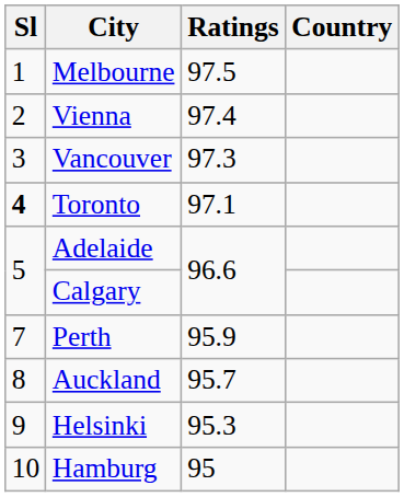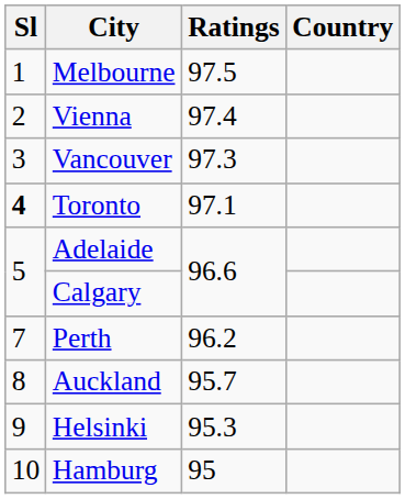 <table class="wikitable">
 <tr>
 <th>Sl</th>
 <th>City</th>
 <th>Ratings</th>
 <th>Country</th>
 </tr>
 <tr>
 <td>1</td>
 <td><a href='#'>Melbourne</a></td>
 <td>97.5</td>
 <td></td>
 </tr>
 <tr>
 <td>2</td>
 <td><a href='#'>Vienna</a></td>
 <td>97.4</td>
 <td></td>
 </tr>
 <tr>
 <td>3</td>
 <td><a href='#'>Vancouver</a></td>
 <td>97.3</td>
 <td></td>
 </tr>
 <tr>
 <td><strong>4</strong></td>
 <td><a href='#'>Toronto</a></td>
 <td>97.1</td>
 <td></td>
 </tr>
 <tr>
 <td rowspan=2>5</td>
 <td><a href='#'>Adelaide</a></td>
 <td rowspan=2>96.6</td>
 <td></td>
 </tr>
 <tr>
 <td><a href='#'>Calgary</a></td>
 <td></td>
 </tr>
 <tr>
 <td>7</td>
 <td><a href='#'>Perth</a></td>
-<td>95.9</td>
+<td>96.2</td>
 <td></td>
 </tr>
 <tr>
 <td>8</td>
 <td><a href='#'>Auckland</a></td>
 <td>95.7</td>
 <td></td>
 </tr>
 <tr>
 <td>9</td>
 <td><a href='#'>Helsinki</a></td>
 <td>95.3</td>
 <td></td>
 </tr>
 <tr>
 <td>10</td>
 <td><a href='#'>Hamburg</a></td>
 <td>95</td>
 <td></td>
 </tr>
 </table>
